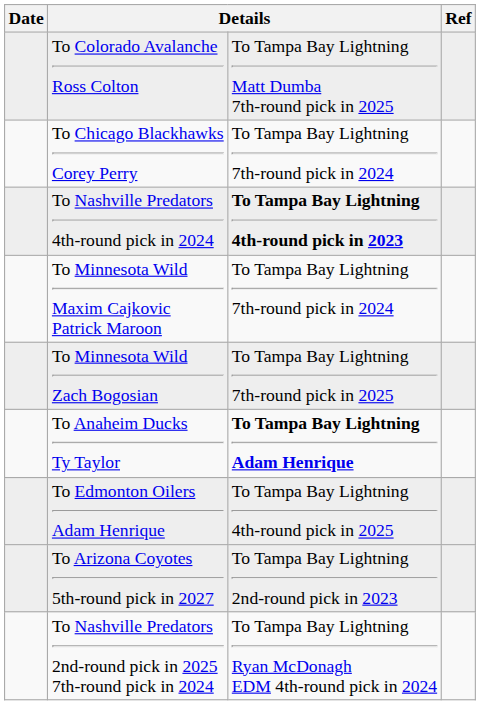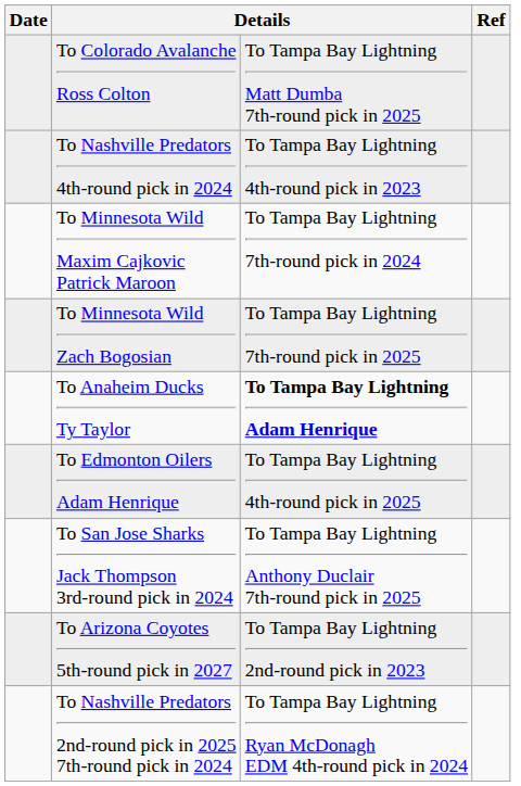 <table class="wikitable">
 <tr>
 <th>Date</th>
 <th colspan="2">Details</th>
 <th>Ref</th>
 </tr>
 <tr style="background:#eee;">
 <td></td>
 <td valign="top">To <a href='#'>Colorado Avalanche</a><hr><a href='#'>Ross Colton</a></td>
 <td valign="top">To Tampa Bay Lightning<hr><a href='#'>Matt Dumba</a><br>7th-round pick in <a href='#'>2025</a></td>
 <td></td>
 </tr>
-<tr>
-<td></td>
-<td valign="top">To <a href='#'>Chicago Blackhawks</a><hr><a href='#'>Corey Perry</a></td>
-<td valign="top">To Tampa Bay Lightning<hr>7th-round pick in <a href='#'>2024</a></td>
-<td></td>
-</tr>
 <tr style="background:#eee;">
 <td></td>
 <td valign="top">To <a href='#'>Nashville Predators</a><hr>4th-round pick in <a href='#'>2024</a></td>
-<td valign="top"><strong>To Tampa Bay Lightning<hr>4th-round pick in <a href='#'>2023</a></strong></td>
+<td valign="top">To Tampa Bay Lightning<hr>4th-round pick in <a href='#'>2023</a></td>
 <td></td>
 </tr>
 <tr>
 <td></td>
 <td valign="top">To <a href='#'>Minnesota Wild</a><hr><a href='#'>Maxim Cajkovic</a><br><a href='#'>Patrick Maroon</a></td>
 <td valign="top">To Tampa Bay Lightning<hr>7th-round pick in <a href='#'>2024</a></td>
 <td></td>
 </tr>
 <tr style="background:#eee;">
 <td></td>
 <td valign="top">To <a href='#'>Minnesota Wild</a><hr><a href='#'>Zach Bogosian</a></td>
 <td valign="top">To Tampa Bay Lightning<hr>7th-round pick in <a href='#'>2025</a></td>
 <td></td>
 </tr>
 <tr>
 <td></td>
 <td valign="top">To <a href='#'>Anaheim Ducks</a><hr><a href='#'>Ty Taylor</a></td>
 <td valign="top"><strong>To Tampa Bay Lightning<hr><a href='#'>Adam Henrique</a></strong></td>
 <td></td>
 </tr>
 <tr style="background:#eee;">
 <td></td>
 <td valign="top">To <a href='#'>Edmonton Oilers</a><hr><a href='#'>Adam Henrique</a></td>
 <td valign="top">To Tampa Bay Lightning<hr>4th-round pick in <a href='#'>2025</a></td>
 <td></td>
 </tr>
+<tr>
+<td></td>
+<td valign="top">To <a href='#'>San Jose Sharks</a><hr><a href='#'>Jack Thompson</a><br>3rd-round pick in <a href='#'>2024</a></td>
+<td valign="top">To Tampa Bay Lightning<hr><a href='#'>Anthony Duclair</a><br>7th-round pick in <a href='#'>2025</a></td>
+<td></td>
+</tr>
 <tr style="background:#eee;">
 <td></td>
 <td valign="top">To <a href='#'>Arizona Coyotes</a><hr>5th-round pick in <a href='#'>2027</a></td>
 <td valign="top">To Tampa Bay Lightning<hr>2nd-round pick in <a href='#'>2023</a></td>
 <td></td>
 </tr>
 <tr>
 <td></td>
 <td valign="top">To <a href='#'>Nashville Predators</a><hr>2nd-round pick in <a href='#'>2025</a><br>7th-round pick in <a href='#'>2024</a></td>
 <td valign="top">To Tampa Bay Lightning<hr><a href='#'>Ryan McDonagh</a><br><a href='#'>EDM</a> 4th-round pick in <a href='#'>2024</a></td>
 <td></td>
 </tr>
 </table>
